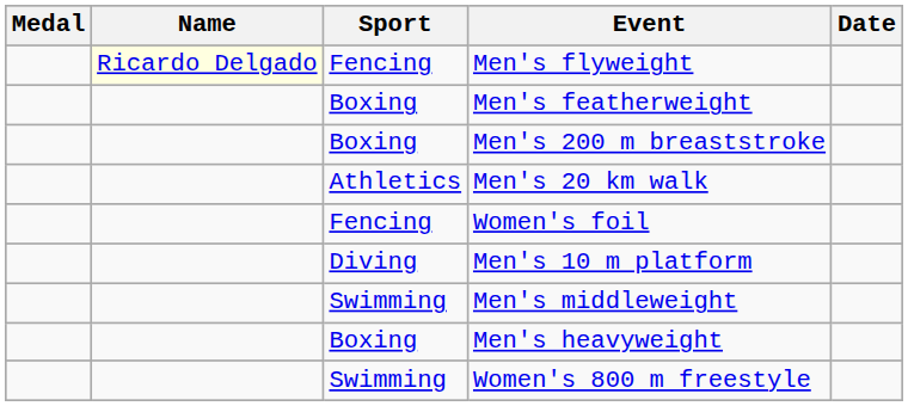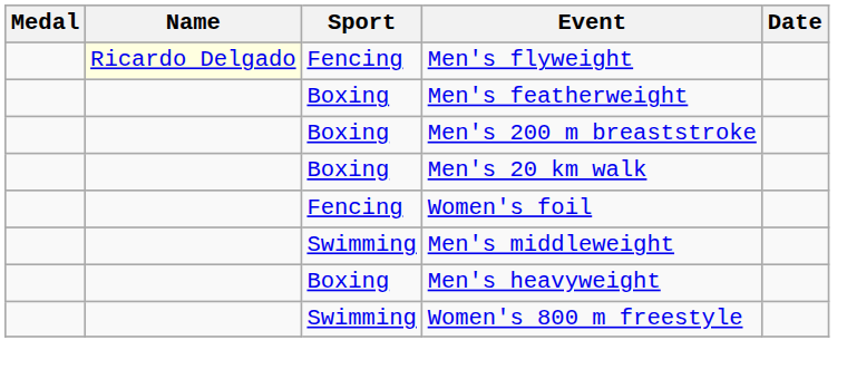 <table class="wikitable sortable" style="font-size: 95%;">
 <tr>
 <th>Medal</th>
 <th>Name</th>
 <th>Sport</th>
 <th>Event</th>
 <th>Date</th>
 </tr>
 <tr>
 <td></td>
 <td style="background: lightyellow;"><a href='#'>Ricardo Delgado</a></td>
 <td><a href='#'>Fencing</a></td>
 <td><a href='#'>Men's flyweight</a></td>
 <td></td>
 </tr>
 <tr>
 <td></td>
 <td></td>
 <td><a href='#'>Boxing</a></td>
 <td><a href='#'>Men's featherweight</a></td>
 <td></td>
 </tr>
 <tr>
 <td></td>
 <td></td>
 <td><a href='#'>Boxing</a></td>
 <td><a href='#'>Men's 200 m breaststroke</a></td>
 <td></td>
 </tr>
 <tr>
 <td></td>
 <td></td>
-<td><a href='#'>Athletics</a></td>
+<td><a href='#'>Boxing</a></td>
 <td><a href='#'>Men's 20 km walk</a></td>
 <td></td>
 </tr>
 <tr>
 <td></td>
 <td></td>
 <td><a href='#'>Fencing</a></td>
 <td><a href='#'>Women's foil</a></td>
-<td></td>
-</tr>
-<tr>
-<td></td>
-<td></td>
-<td><a href='#'>Diving</a></td>
-<td><a href='#'>Men's 10 m platform</a></td>
 <td></td>
 </tr>
 <tr>
 <td></td>
 <td></td>
 <td><a href='#'>Swimming</a></td>
 <td><a href='#'>Men's middleweight</a></td>
 <td></td>
 </tr>
 <tr>
 <td></td>
 <td></td>
 <td><a href='#'>Boxing</a></td>
 <td><a href='#'>Men's heavyweight</a></td>
 <td></td>
 </tr>
 <tr>
 <td></td>
 <td></td>
 <td><a href='#'>Swimming</a></td>
 <td><a href='#'>Women's 800 m freestyle</a></td>
 <td></td>
 </tr>
 </table>
